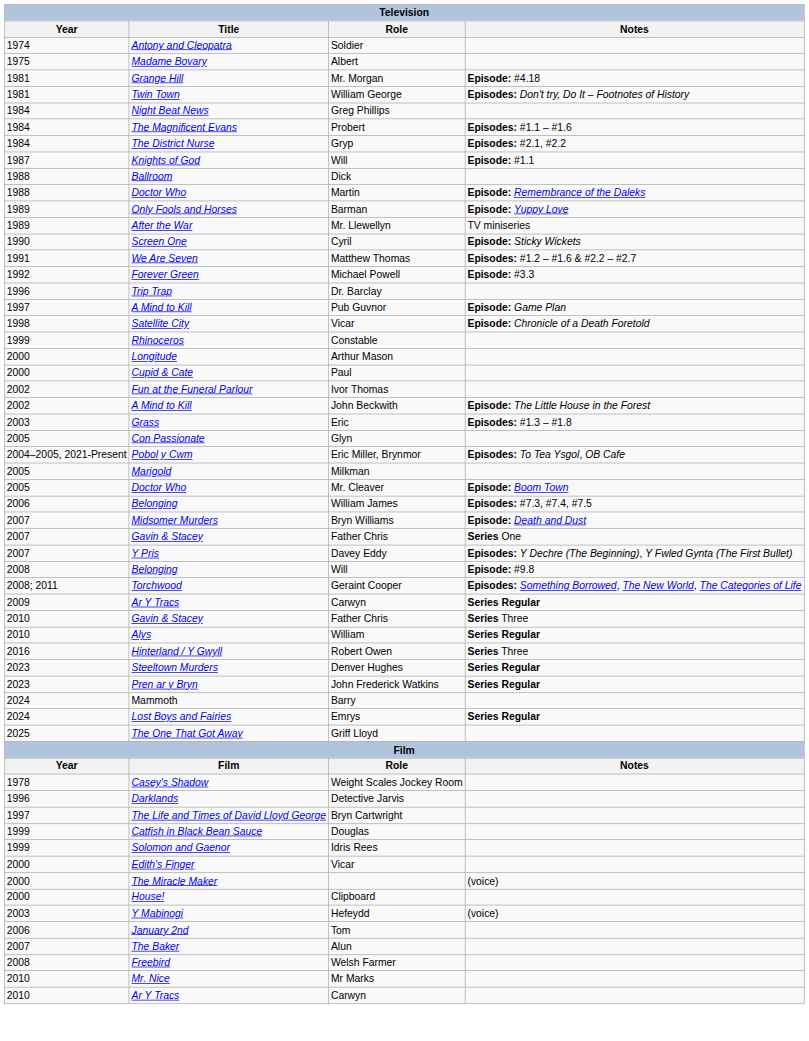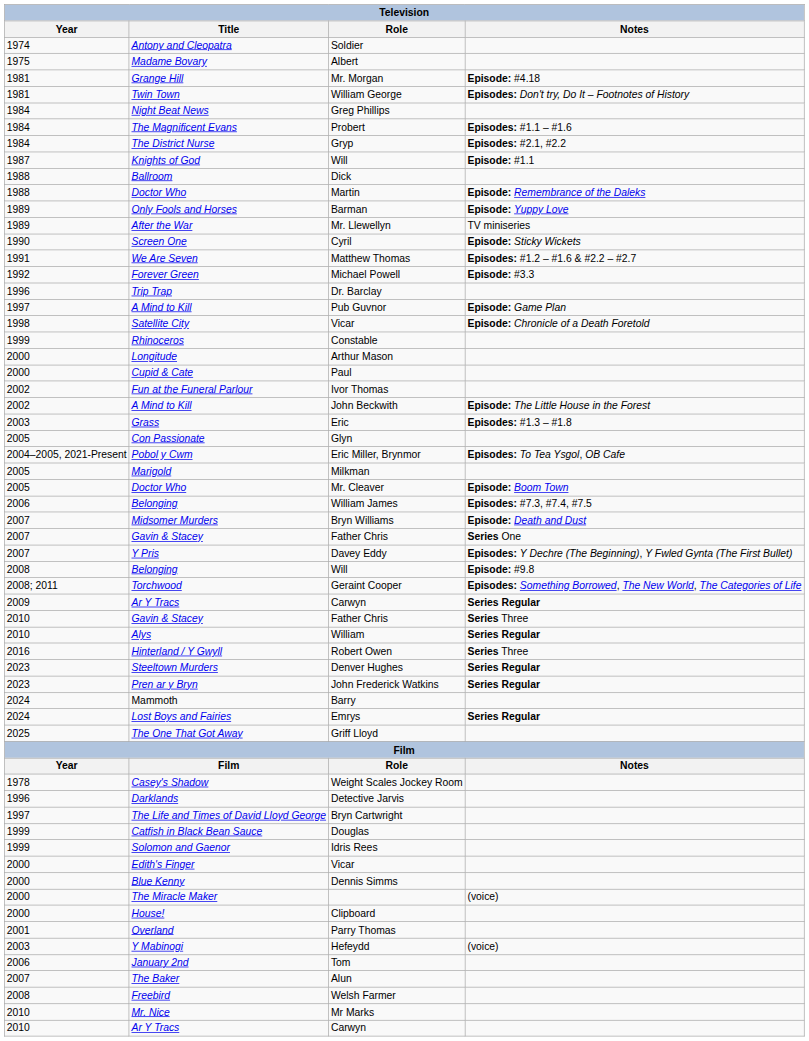 <table class="wikitable" style="font-size: 90%;">
 <tr>
 <th colspan="4" style="background: LightSteelBlue;">Television</th>
 </tr>
 <tr>
 <th>Year</th>
 <th>Title</th>
 <th>Role</th>
 <th>Notes</th>
 </tr>
 <tr>
 <td>1974</td>
 <td><em><a href='#'>Antony and Cleopatra</a></em></td>
 <td>Soldier</td>
 <td></td>
 </tr>
 <tr>
 <td>1975</td>
 <td><em><a href='#'> Madame Bovary</a></em></td>
 <td>Albert</td>
 <td></td>
 </tr>
 <tr>
 <td>1981</td>
 <td><em><a href='#'>Grange Hill</a></em></td>
 <td>Mr. Morgan</td>
 <td><strong>Episode:</strong> #4.18</td>
 </tr>
 <tr>
 <td>1981</td>
 <td><em><a href='#'>Twin Town</a></em></td>
 <td>William George</td>
 <td><strong>Episodes:</strong> <em>Don't try, Do It</em> – <em>Footnotes of History</em></td>
 </tr>
 <tr>
 <td>1984</td>
 <td><em><a href='#'>Night Beat News</a></em></td>
 <td>Greg Phillips</td>
 <td></td>
 </tr>
 <tr>
 <td>1984</td>
 <td><em><a href='#'>The Magnificent Evans</a></em></td>
 <td>Probert</td>
 <td><strong>Episodes:</strong> #1.1 – #1.6</td>
 </tr>
 <tr>
 <td>1984</td>
 <td><em><a href='#'>The District Nurse</a></em></td>
 <td>Gryp</td>
 <td><strong>Episodes:</strong> #2.1, #2.2</td>
 </tr>
 <tr>
 <td>1987</td>
 <td><em><a href='#'>Knights of God</a></em></td>
 <td>Will</td>
 <td><strong>Episode:</strong> #1.1</td>
 </tr>
 <tr>
 <td>1988</td>
 <td><em><a href='#'>Ballroom</a></em></td>
 <td>Dick</td>
 <td></td>
 </tr>
 <tr>
 <td>1988</td>
 <td><em><a href='#'>Doctor Who</a></em></td>
 <td>Martin</td>
 <td><strong>Episode:</strong> <em><a href='#'>Remembrance of the Daleks</a></em></td>
 </tr>
 <tr>
 <td>1989</td>
 <td><em><a href='#'>Only Fools and Horses</a></em></td>
 <td>Barman</td>
 <td><strong>Episode:</strong> <em><a href='#'>Yuppy Love</a></em></td>
 </tr>
 <tr>
 <td>1989</td>
 <td><em><a href='#'>After the War</a></em></td>
 <td>Mr. Llewellyn</td>
 <td>TV miniseries</td>
 </tr>
 <tr>
 <td>1990</td>
 <td><em><a href='#'>Screen One</a></em></td>
 <td>Cyril</td>
 <td><strong>Episode:</strong> <em>Sticky Wickets</em></td>
 </tr>
 <tr>
 <td>1991</td>
 <td><em><a href='#'>We Are Seven</a></em></td>
 <td>Matthew Thomas</td>
 <td><strong>Episodes:</strong> #1.2 – #1.6 & #2.2 – #2.7</td>
 </tr>
 <tr>
 <td>1992</td>
 <td><em><a href='#'>Forever Green</a></em></td>
 <td>Michael Powell</td>
 <td><strong>Episode:</strong> #3.3</td>
 </tr>
 <tr>
 <td>1996</td>
 <td><em><a href='#'>Trip Trap</a></em></td>
 <td>Dr. Barclay</td>
 <td></td>
 </tr>
 <tr>
 <td>1997</td>
 <td><em><a href='#'>A Mind to Kill</a></em></td>
 <td>Pub Guvnor</td>
 <td><strong>Episode:</strong> <em>Game Plan</em></td>
 </tr>
 <tr>
 <td>1998</td>
 <td><em><a href='#'>Satellite City</a></em></td>
 <td>Vicar</td>
 <td><strong>Episode:</strong> <em>Chronicle of a Death Foretold</em></td>
 </tr>
 <tr>
 <td>1999</td>
 <td><em><a href='#'>Rhinoceros</a></em></td>
 <td>Constable</td>
 <td></td>
 </tr>
 <tr>
 <td>2000</td>
 <td><em><a href='#'>Longitude</a></em></td>
 <td>Arthur Mason</td>
 <td></td>
 </tr>
 <tr>
 <td>2000</td>
 <td><em><a href='#'>Cupid & Cate</a></em></td>
 <td>Paul</td>
 <td></td>
 </tr>
 <tr>
 <td>2002</td>
 <td><em><a href='#'>Fun at the Funeral Parlour</a></em></td>
 <td>Ivor Thomas</td>
 <td></td>
 </tr>
 <tr>
 <td>2002</td>
 <td><em><a href='#'>A Mind to Kill</a></em></td>
 <td>John Beckwith</td>
 <td><strong>Episode:</strong> <em>The Little House in the Forest</em></td>
 </tr>
 <tr>
 <td>2003</td>
 <td><em><a href='#'>Grass</a></em></td>
 <td>Eric</td>
 <td><strong>Episodes:</strong> #1.3 – #1.8</td>
 </tr>
 <tr>
 <td>2005</td>
 <td><em><a href='#'>Con Passionate</a></em></td>
 <td>Glyn</td>
 <td></td>
 </tr>
 <tr>
 <td>2004–2005, 2021-Present</td>
 <td><em><a href='#'>Pobol y Cwm</a></em></td>
 <td>Eric Miller, Brynmor</td>
 <td><strong>Episodes:</strong> <em>To Tea Ysgol</em>, <em>OB Cafe</em></td>
 </tr>
 <tr>
 <td>2005</td>
 <td><em><a href='#'>Marigold</a></em></td>
 <td>Milkman</td>
 <td></td>
 </tr>
 <tr>
 <td>2005</td>
 <td><em><a href='#'>Doctor Who</a></em></td>
 <td>Mr. Cleaver</td>
 <td><strong>Episode:</strong> <em><a href='#'>Boom Town</a></em></td>
 </tr>
 <tr>
 <td>2006</td>
 <td><em><a href='#'>Belonging</a></em></td>
 <td>William James</td>
 <td><strong>Episodes:</strong> #7.3, #7.4, #7.5</td>
 </tr>
 <tr>
 <td>2007</td>
 <td><em><a href='#'>Midsomer Murders</a></em></td>
 <td>Bryn Williams</td>
 <td><strong>Episode:</strong> <em><a href='#'>Death and Dust</a></em></td>
 </tr>
 <tr>
 <td>2007</td>
 <td><em><a href='#'>Gavin & Stacey</a></em></td>
 <td>Father Chris</td>
 <td><strong>Series</strong> One</td>
 </tr>
 <tr>
 <td>2007</td>
 <td><em><a href='#'>Y Pris</a></em></td>
 <td>Davey Eddy</td>
 <td><strong>Episodes:</strong> <em>Y Dechre (The Beginning)</em>, <em>Y Fwled Gynta (The First Bullet)</em></td>
 </tr>
 <tr>
 <td>2008</td>
 <td><em><a href='#'>Belonging</a></em></td>
 <td>Will</td>
 <td><strong>Episode:</strong> #9.8</td>
 </tr>
 <tr>
 <td>2008; 2011</td>
 <td><em><a href='#'>Torchwood</a></em></td>
 <td>Geraint Cooper</td>
 <td><strong>Episodes:</strong> <em><a href='#'>Something Borrowed</a></em>, <em><a href='#'>The New World</a></em>, <em><a href='#'>The Categories of Life</a></em></td>
 </tr>
 <tr>
 <td>2009</td>
 <td><em><a href='#'>Ar Y Tracs</a></em></td>
 <td>Carwyn</td>
 <td><strong>Series Regular</strong></td>
 </tr>
 <tr>
 <td>2010</td>
 <td><em><a href='#'>Gavin & Stacey</a></em></td>
 <td>Father Chris</td>
 <td><strong>Series</strong> Three</td>
 </tr>
 <tr>
 <td>2010</td>
 <td><em><a href='#'>Alys</a></em></td>
 <td>William</td>
 <td><strong>Series Regular</strong></td>
 </tr>
 <tr>
 <td>2016</td>
 <td><em><a href='#'>Hinterland / Y Gwyll</a></em></td>
 <td>Robert Owen</td>
 <td><strong>Series</strong> Three</td>
 </tr>
 <tr>
 <td>2023</td>
 <td><em><a href='#'>Steeltown Murders</a></em></td>
 <td>Denver Hughes</td>
 <td><strong>Series Regular</strong></td>
 </tr>
 <tr>
 <td>2023</td>
 <td><em><a href='#'>Pren ar y Bryn</a></em></td>
 <td>John Frederick Watkins</td>
 <td><strong>Series Regular</strong></td>
 </tr>
 <tr>
 <td>2024</td>
 <td>Mammoth</td>
 <td>Barry</td>
 </tr>
 <tr>
 <td>2024</td>
 <td><em><a href='#'>Lost Boys and Fairies</a></em></td>
 <td>Emrys</td>
 <td><strong>Series Regular</strong></td>
 </tr>
 <tr>
 <td>2025</td>
 <td><em><a href='#'>The One That Got Away</a></em></td>
 <td>Griff Lloyd</td>
 <td></td>
 </tr>
 <tr>
 <th colspan="4" style="background: LightSteelBlue;">Film</th>
 </tr>
 <tr>
 <th>Year</th>
 <th>Film</th>
 <th>Role</th>
 <th>Notes</th>
 </tr>
 <tr>
 <td>1978</td>
 <td><em><a href='#'>Casey's Shadow</a></em></td>
 <td>Weight Scales Jockey Room</td>
 <td></td>
 </tr>
 <tr>
 <td>1996</td>
 <td><em><a href='#'>Darklands</a></em></td>
 <td>Detective Jarvis</td>
 <td></td>
 </tr>
 <tr>
 <td>1997</td>
 <td><em><a href='#'>The Life and Times of David Lloyd George</a></em></td>
 <td>Bryn Cartwright</td>
 <td></td>
 </tr>
 <tr>
 <td>1999</td>
 <td><em><a href='#'>Catfish in Black Bean Sauce</a></em></td>
 <td>Douglas</td>
 <td></td>
 </tr>
 <tr>
 <td>1999</td>
 <td><em><a href='#'>Solomon and Gaenor</a></em></td>
 <td>Idris Rees</td>
 <td></td>
 </tr>
 <tr>
 <td>2000</td>
 <td><em><a href='#'>Edith's Finger</a></em></td>
 <td>Vicar</td>
 <td></td>
 </tr>
 <tr>
 <td>2000</td>
+<td><em><a href='#'>Blue Kenny</a></em></td>
+<td>Dennis Simms</td>
+<td></td>
+</tr>
+<tr>
+<td>2000</td>
 <td><em><a href='#'>The Miracle Maker</a></em></td>
 <td></td>
 <td>(voice)</td>
 </tr>
 <tr>
 <td>2000</td>
 <td><em><a href='#'>House!</a></em></td>
 <td>Clipboard</td>
+<td></td>
+</tr>
+<tr>
+<td>2001</td>
+<td><em><a href='#'>Overland</a></em></td>
+<td>Parry Thomas</td>
 <td></td>
 </tr>
 <tr>
 <td>2003</td>
 <td><em><a href='#'>Y Mabinogi</a></em></td>
 <td>Hefeydd</td>
 <td>(voice)</td>
 </tr>
 <tr>
 <td>2006</td>
 <td><em><a href='#'>January 2nd</a></em></td>
 <td>Tom</td>
 <td></td>
 </tr>
 <tr>
 <td>2007</td>
 <td><em><a href='#'>The Baker</a></em></td>
 <td>Alun</td>
 <td></td>
 </tr>
 <tr>
 <td>2008</td>
 <td><em><a href='#'>Freebird</a></em></td>
 <td>Welsh Farmer</td>
 <td></td>
 </tr>
 <tr>
 <td>2010</td>
 <td><em><a href='#'>Mr. Nice</a></em></td>
 <td>Mr Marks</td>
 <td></td>
 </tr>
 <tr>
 <td>2010</td>
 <td><em><a href='#'>Ar Y Tracs</a></em></td>
 <td>Carwyn</td>
 <td></td>
 </tr>
 </table>
